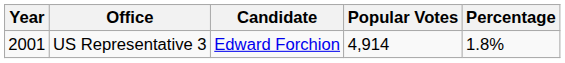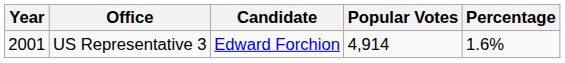 <table class="wikitable">
 <tr>
 <th>Year</th>
 <th>Office</th>
 <th>Candidate</th>
 <th>Popular Votes</th>
 <th>Percentage</th>
 </tr>
 <tr>
 <td>2001</td>
 <td>US Representative 3</td>
 <td><a href='#'>Edward Forchion</a></td>
 <td>4,914</td>
-<td>1.8%</td>
+<td>1.6%</td>
 </tr>
 </table>
